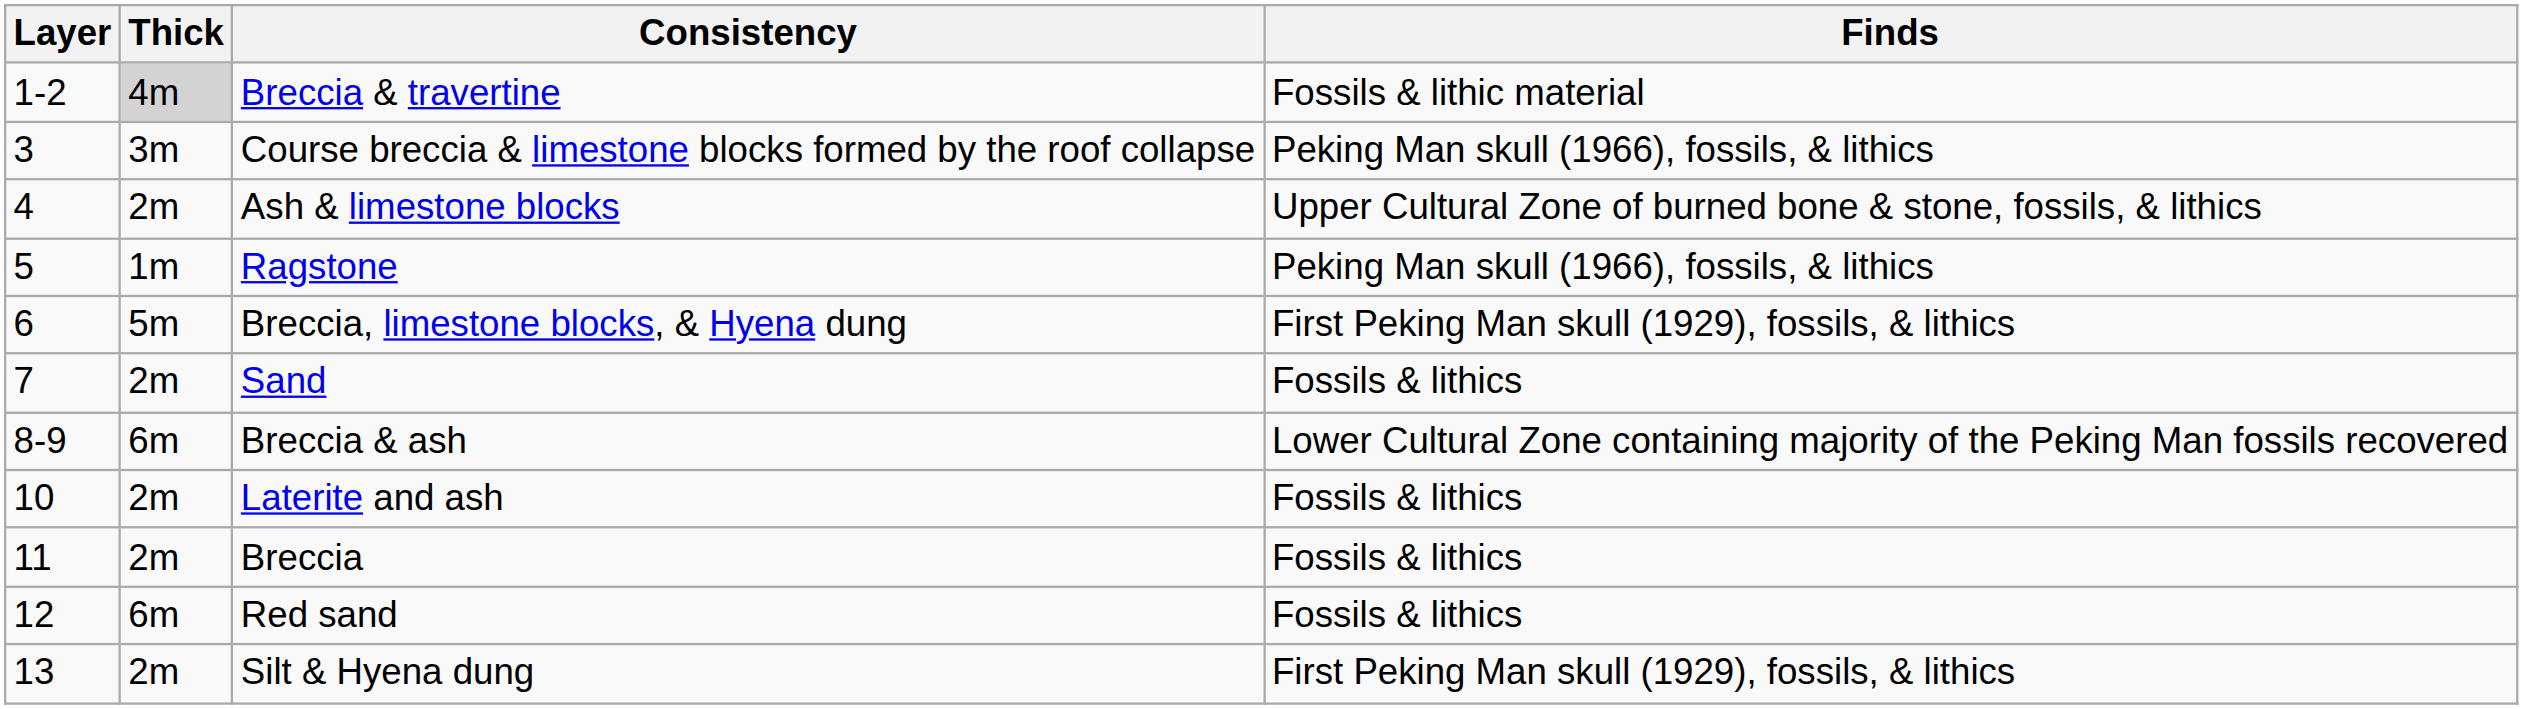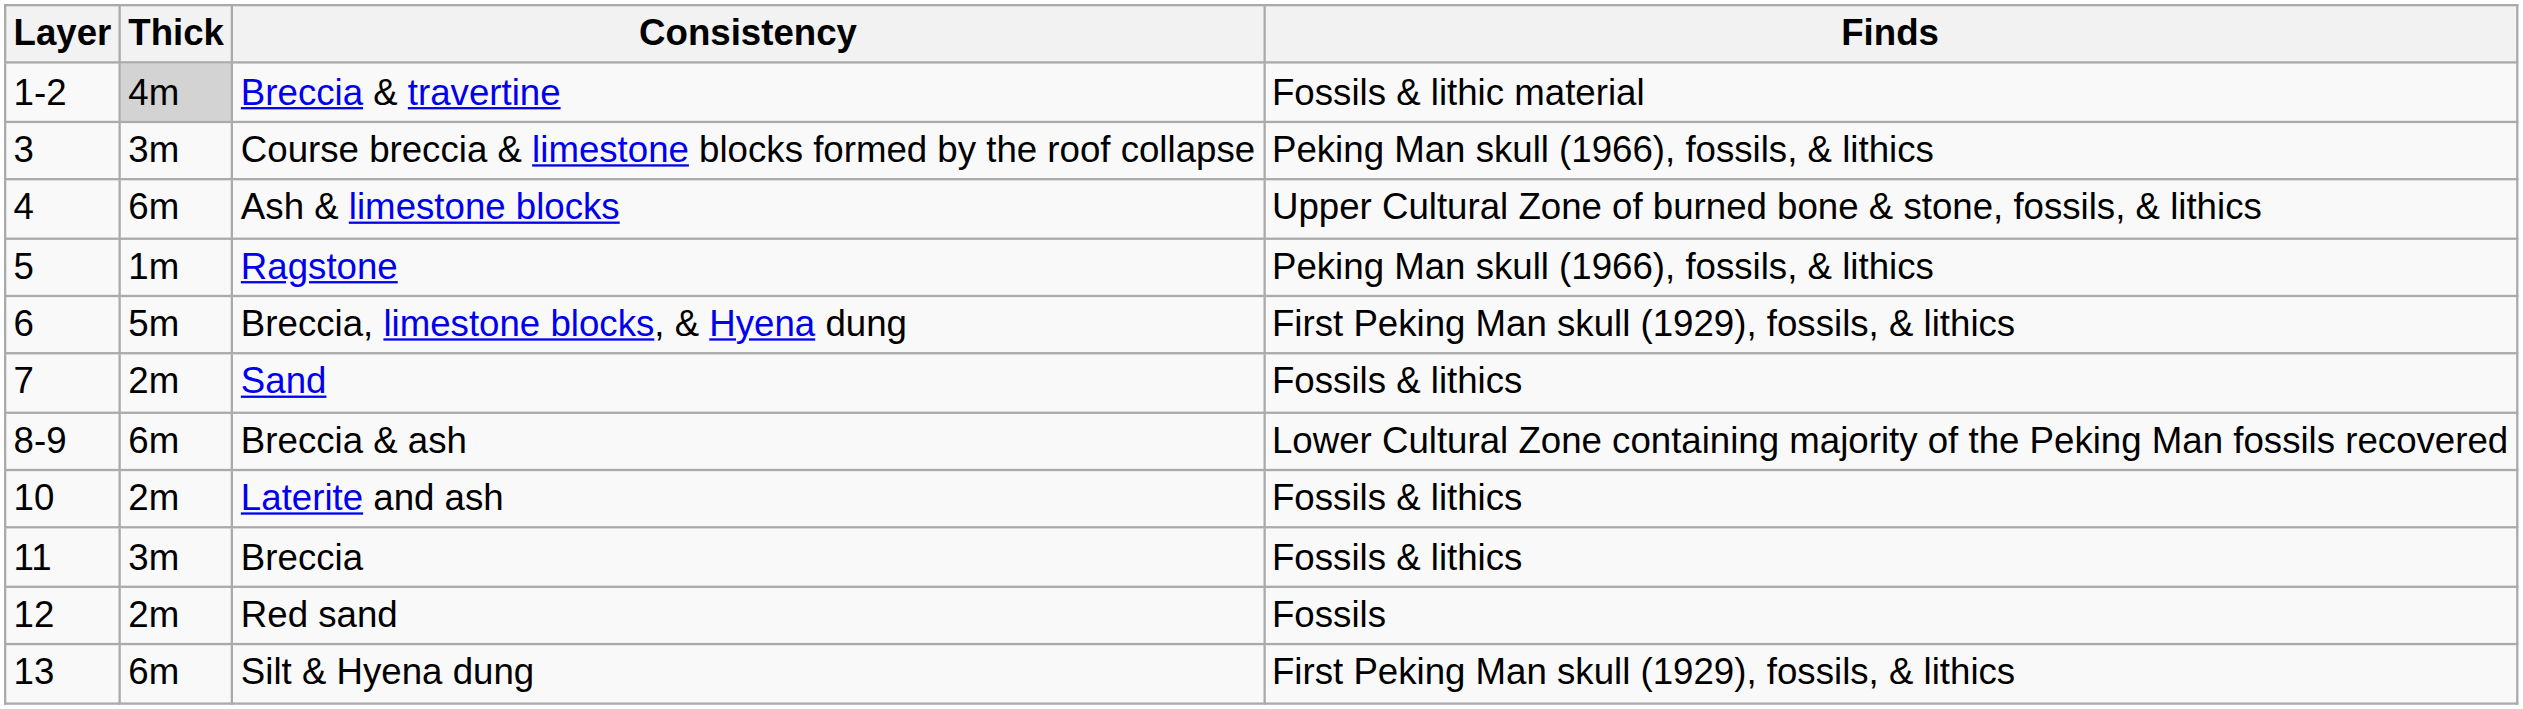 <table class="wikitable">
 <tr>
 <th>Layer</th>
 <th>Thick</th>
 <th>Consistency</th>
 <th>Finds</th>
 </tr>
 <tr>
 <td>1-2</td>
 <td style="background: lightgrey;">4m</td>
 <td><a href='#'>Breccia</a> & <a href='#'>travertine</a></td>
 <td>Fossils & lithic material</td>
 </tr>
 <tr>
 <td>3</td>
 <td>3m</td>
 <td>Course breccia & <a href='#'>limestone</a> blocks formed by the roof collapse</td>
 <td>Peking Man skull (1966), fossils, & lithics</td>
 </tr>
 <tr>
 <td>4</td>
-<td>2m</td>
+<td>6m</td>
 <td>Ash & <a href='#'>limestone blocks</a></td>
 <td>Upper Cultural Zone of burned bone & stone, fossils, & lithics</td>
 </tr>
 <tr>
 <td>5</td>
 <td>1m</td>
 <td><a href='#'>Ragstone</a></td>
 <td>Peking Man skull (1966), fossils, & lithics</td>
 </tr>
 <tr>
 <td>6</td>
 <td>5m</td>
 <td>Breccia, <a href='#'>limestone blocks</a>, & <a href='#'>Hyena</a> dung</td>
 <td>First Peking Man skull (1929), fossils, & lithics</td>
 </tr>
 <tr>
 <td>7</td>
 <td>2m</td>
 <td><a href='#'>Sand</a></td>
 <td>Fossils & lithics</td>
 </tr>
 <tr>
 <td>8-9</td>
 <td>6m</td>
 <td>Breccia & ash</td>
 <td>Lower Cultural Zone containing majority of the Peking Man fossils recovered</td>
 </tr>
 <tr>
 <td>10</td>
 <td>2m</td>
 <td><a href='#'>Laterite</a> and ash</td>
 <td>Fossils & lithics</td>
 </tr>
 <tr>
 <td>11</td>
-<td>2m</td>
+<td>3m</td>
 <td>Breccia</td>
 <td>Fossils & lithics</td>
 </tr>
 <tr>
 <td>12</td>
-<td>6m</td>
+<td>2m</td>
 <td>Red sand</td>
-<td>Fossils & lithics</td>
+<td>Fossils</td>
 </tr>
 <tr>
 <td>13</td>
-<td>2m</td>
+<td>6m</td>
 <td>Silt & Hyena dung</td>
 <td>First Peking Man skull (1929), fossils, & lithics</td>
 </tr>
 </table>
